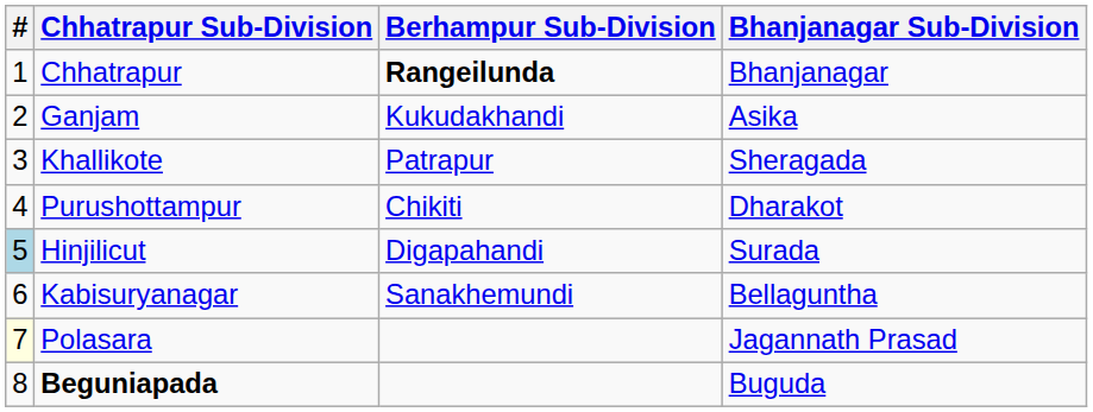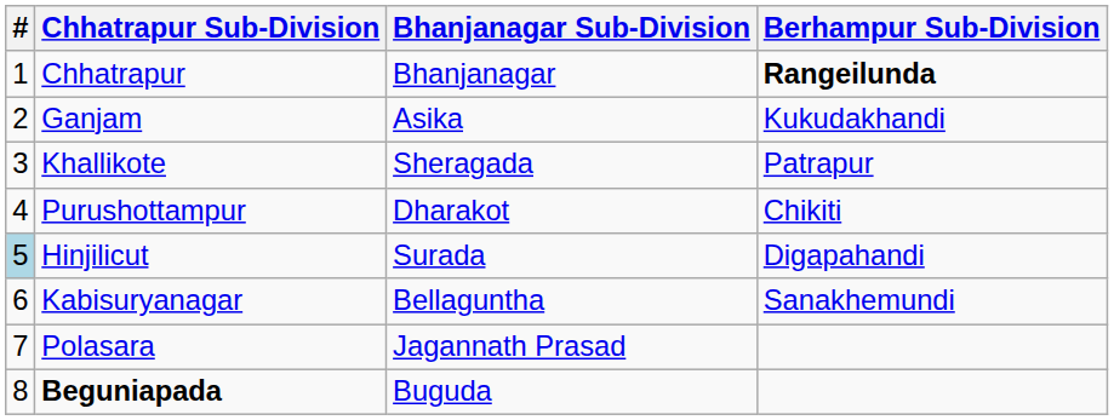 <table class="wikitable">
 <tr>
 <th>#</th>
 <th><a href='#'>Chhatrapur Sub-Division</a></th>
+<th><a href='#'>Bhanjanagar Sub-Division</a></th>
 <th><a href='#'>Berhampur Sub-Division</a></th>
-<th><a href='#'>Bhanjanagar Sub-Division</a></th>
 </tr>
 <tr>
 <td>1</td>
 <td><a href='#'>Chhatrapur</a></td>
+<td><a href='#'>Bhanjanagar</a></td>
 <td><strong>Rangeilunda</strong></td>
-<td><a href='#'>Bhanjanagar</a></td>
 </tr>
 <tr>
 <td>2</td>
 <td><a href='#'>Ganjam</a></td>
+<td><a href='#'>Asika</a></td>
 <td><a href='#'>Kukudakhandi</a></td>
-<td><a href='#'>Asika</a></td>
 </tr>
 <tr>
 <td>3</td>
 <td><a href='#'>Khallikote</a></td>
+<td><a href='#'>Sheragada</a></td>
 <td><a href='#'>Patrapur</a></td>
-<td><a href='#'>Sheragada</a></td>
 </tr>
 <tr>
 <td>4</td>
 <td><a href='#'>Purushottampur</a></td>
+<td><a href='#'>Dharakot</a></td>
 <td><a href='#'>Chikiti</a></td>
-<td><a href='#'>Dharakot</a></td>
 </tr>
 <tr>
 <td style="background: lightblue;">5</td>
 <td><a href='#'>Hinjilicut</a></td>
+<td><a href='#'>Surada</a></td>
 <td><a href='#'>Digapahandi</a></td>
-<td><a href='#'>Surada</a></td>
 </tr>
 <tr>
 <td>6</td>
 <td><a href='#'>Kabisuryanagar</a></td>
+<td><a href='#'>Bellaguntha</a></td>
 <td><a href='#'>Sanakhemundi</a></td>
-<td><a href='#'>Bellaguntha</a></td>
 </tr>
 <tr>
-<td style="background: lightyellow;">7</td>
+<td>7</td>
 <td><a href='#'>Polasara</a></td>
+<td><a href='#'>Jagannath Prasad</a></td>
 <td></td>
-<td><a href='#'>Jagannath Prasad</a></td>
 </tr>
 <tr>
 <td>8</td>
 <td><strong>Beguniapada</strong></td>
+<td><a href='#'>Buguda</a></td>
 <td></td>
-<td><a href='#'>Buguda</a></td>
 </tr>
 </table>
